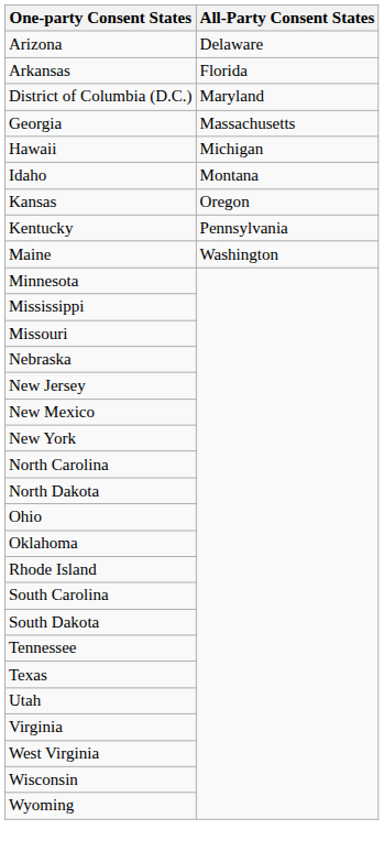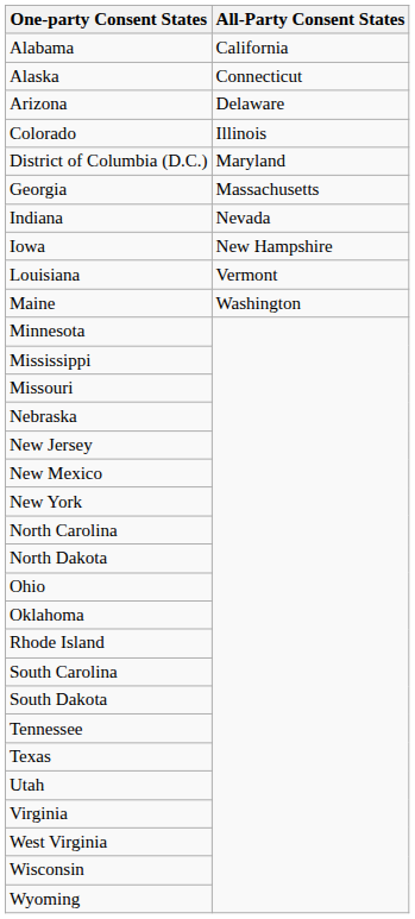 <table class="wikitable mw-collapsible">
 <tr>
 <th>One-party Consent States</th>
 <th>All-Party Consent States</th>
 </tr>
 <tr>
+<td>Alabama</td>
+<td>California</td>
+</tr>
+<tr>
+<td>Alaska</td>
+<td>Connecticut</td>
+</tr>
+<tr>
 <td>Arizona</td>
 <td>Delaware</td>
 </tr>
 <tr>
-<td>Arkansas</td>
-<td>Florida</td>
+<td>Colorado</td>
+<td>Illinois</td>
 </tr>
 <tr>
 <td>District of Columbia (D.C.)</td>
 <td>Maryland</td>
 </tr>
 <tr>
 <td>Georgia</td>
 <td>Massachusetts</td>
 </tr>
 <tr>
-<td>Hawaii</td>
-<td>Michigan</td>
+<td>Indiana</td>
+<td>Nevada</td>
 </tr>
 <tr>
-<td>Idaho</td>
-<td>Montana</td>
+<td>Iowa</td>
+<td>New Hampshire</td>
 </tr>
 <tr>
-<td>Kansas</td>
-<td>Oregon</td>
-</tr>
-<tr>
-<td>Kentucky</td>
-<td>Pennsylvania</td>
+<td>Louisiana</td>
+<td>Vermont</td>
 </tr>
 <tr>
 <td>Maine</td>
 <td>Washington</td>
 </tr>
 <tr>
 <td>Minnesota</td>
 <td rowspan="21"></td>
 </tr>
 <tr>
 <td>Mississippi</td>
 </tr>
 <tr>
 <td>Missouri</td>
 </tr>
 <tr>
 <td>Nebraska</td>
 </tr>
 <tr>
 <td>New Jersey</td>
 </tr>
 <tr>
 <td>New Mexico</td>
 </tr>
 <tr>
 <td>New York</td>
 </tr>
 <tr>
 <td>North Carolina</td>
 </tr>
 <tr>
 <td>North Dakota</td>
 </tr>
 <tr>
 <td>Ohio</td>
 </tr>
 <tr>
 <td>Oklahoma</td>
 </tr>
 <tr>
 <td>Rhode Island</td>
 </tr>
 <tr>
 <td>South Carolina</td>
 </tr>
 <tr>
 <td>South Dakota</td>
 </tr>
 <tr>
 <td>Tennessee</td>
 </tr>
 <tr>
 <td>Texas</td>
 </tr>
 <tr>
 <td>Utah</td>
 </tr>
 <tr>
 <td>Virginia</td>
 </tr>
 <tr>
 <td>West Virginia</td>
 </tr>
 <tr>
 <td>Wisconsin</td>
 </tr>
 <tr>
 <td>Wyoming</td>
 </tr>
 </table>
